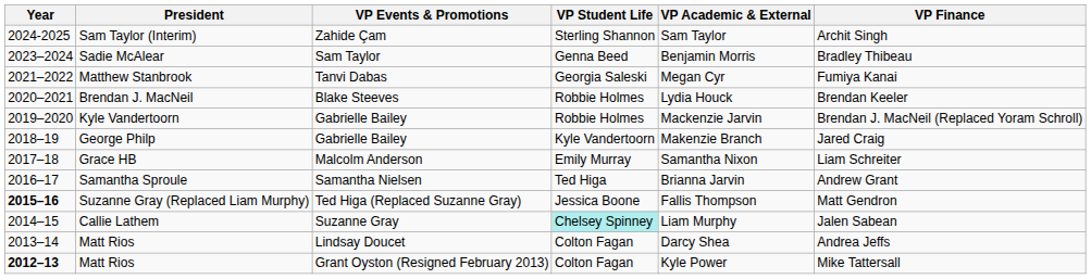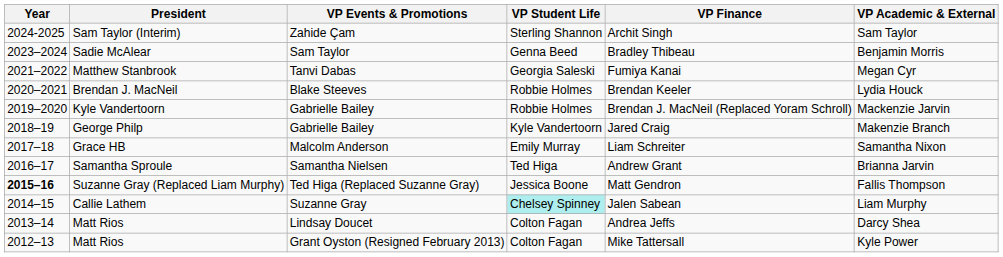 <table class= "wikitable">
 <tr>
 <th>Year</th>
 <th>President</th>
 <th>VP Events & Promotions</th>
 <th>VP Student Life</th>
+<th>VP Finance</th>
 <th>VP Academic & External</th>
-<th>VP Finance</th>
 </tr>
 <tr>
 <td>2024-2025</td>
 <td>Sam Taylor (Interim)</td>
 <td>Zahide Çam</td>
 <td>Sterling Shannon</td>
+<td>Archit Singh</td>
 <td>Sam Taylor</td>
-<td>Archit Singh</td>
 </tr>
 <tr>
 <td>2023–2024</td>
 <td>Sadie McAlear</td>
 <td>Sam Taylor</td>
 <td>Genna Beed</td>
+<td>Bradley Thibeau</td>
 <td>Benjamin Morris</td>
-<td>Bradley Thibeau</td>
 </tr>
 <tr>
 <td>2021–2022</td>
 <td>Matthew Stanbrook</td>
 <td>Tanvi Dabas</td>
 <td>Georgia Saleski</td>
+<td>Fumiya Kanai</td>
 <td>Megan Cyr</td>
-<td>Fumiya Kanai</td>
 </tr>
 <tr>
 <td>2020–2021</td>
 <td>Brendan J. MacNeil</td>
 <td>Blake Steeves</td>
 <td>Robbie Holmes</td>
+<td>Brendan Keeler</td>
 <td>Lydia Houck</td>
-<td>Brendan Keeler</td>
 </tr>
 <tr>
 <td>2019–2020</td>
 <td>Kyle Vandertoorn</td>
 <td>Gabrielle Bailey</td>
 <td>Robbie Holmes</td>
+<td>Brendan J. MacNeil (Replaced Yoram Schroll)</td>
 <td>Mackenzie Jarvin</td>
-<td>Brendan J. MacNeil (Replaced Yoram Schroll)</td>
 </tr>
 <tr>
 <td>2018–19</td>
 <td>George Philp</td>
 <td>Gabrielle Bailey</td>
 <td>Kyle Vandertoorn</td>
+<td>Jared Craig</td>
 <td>Makenzie Branch</td>
-<td>Jared Craig</td>
 </tr>
 <tr>
 <td>2017–18</td>
 <td>Grace HB</td>
 <td>Malcolm Anderson</td>
 <td>Emily Murray</td>
+<td>Liam Schreiter</td>
 <td>Samantha Nixon</td>
-<td>Liam Schreiter</td>
 </tr>
 <tr>
 <td>2016–17</td>
 <td>Samantha Sproule</td>
 <td>Samantha Nielsen</td>
 <td>Ted Higa</td>
+<td>Andrew Grant</td>
 <td>Brianna Jarvin</td>
-<td>Andrew Grant</td>
 </tr>
 <tr>
 <td><strong>2015–16</strong></td>
 <td>Suzanne Gray (Replaced Liam Murphy)</td>
 <td>Ted Higa (Replaced Suzanne Gray)</td>
 <td>Jessica Boone</td>
+<td>Matt Gendron</td>
 <td>Fallis Thompson</td>
-<td>Matt Gendron</td>
 </tr>
 <tr>
 <td>2014–15</td>
 <td>Callie Lathem</td>
 <td>Suzanne Gray</td>
 <td style="background: paleturquoise;">Chelsey Spinney</td>
+<td>Jalen Sabean</td>
 <td>Liam Murphy</td>
-<td>Jalen Sabean</td>
 </tr>
 <tr>
 <td>2013–14</td>
 <td>Matt Rios</td>
 <td>Lindsay Doucet</td>
 <td>Colton Fagan</td>
+<td>Andrea Jeffs</td>
 <td>Darcy Shea</td>
-<td>Andrea Jeffs</td>
 </tr>
 <tr>
-<td><strong>2012–13</strong></td>
+<td>2012–13</td>
 <td>Matt Rios</td>
 <td>Grant Oyston (Resigned February 2013)</td>
 <td>Colton Fagan</td>
+<td>Mike Tattersall</td>
 <td>Kyle Power</td>
-<td>Mike Tattersall</td>
 </tr>
 </table>
